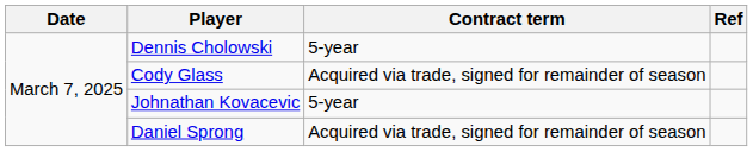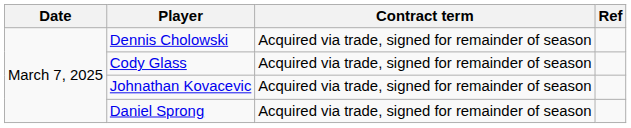 <table class="wikitable">
 <tr>
 <th>Date</th>
 <th>Player</th>
 <th>Contract term</th>
 <th>Ref</th>
 </tr>
 <tr>
 <td rowspan=4>March 7, 2025</td>
 <td><a href='#'>Dennis Cholowski</a></td>
-<td>5-year</td>
+<td>Acquired via trade, signed for remainder of season</td>
 <td></td>
 </tr>
 <tr>
 <td><a href='#'>Cody Glass</a></td>
 <td>Acquired via trade, signed for remainder of season</td>
 <td></td>
 </tr>
 <tr>
 <td><a href='#'>Johnathan Kovacevic</a></td>
-<td>5-year</td>
+<td>Acquired via trade, signed for remainder of season</td>
 <td></td>
 </tr>
 <tr>
 <td><a href='#'>Daniel Sprong</a></td>
 <td>Acquired via trade, signed for remainder of season</td>
 <td></td>
 </tr>
 </table>
